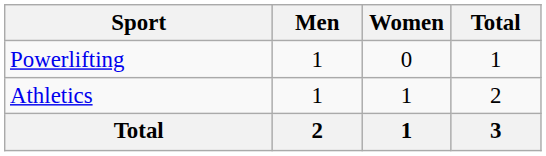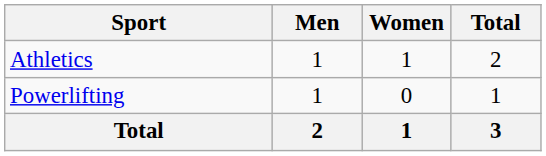 <table class="wikitable sortable" style="text-align:center;">
 <tr>
 <th width="180">Sport</th>
 <th width="55">Men</th>
 <th width="55">Women</th>
 <th width="55">Total</th>
 </tr>
 <tr>
+<td align="left"><a href='#'>Athletics</a></td>
+<td>1</td>
+<td>1</td>
+<td>2</td>
+</tr>
+<tr>
 <td align="left"><a href='#'>Powerlifting</a></td>
 <td>1</td>
 <td>0</td>
 <td>1</td>
-</tr>
-<tr>
-<td align="left"><a href='#'>Athletics</a></td>
-<td>1</td>
-<td>1</td>
-<td>2</td>
 </tr>
 <tr>
 <th>Total</th>
 <th>2</th>
 <th>1</th>
 <th>3</th>
 </tr>
 </table>
